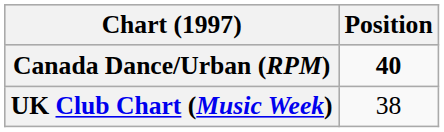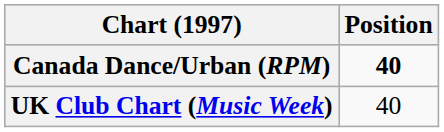 <table class="wikitable sortable plainrowheaders" style="text-align:center">
 <tr>
 <th scope="col">Chart (1997)</th>
 <th scope="col">Position</th>
 </tr>
 <tr>
 <th scope="row">Canada Dance/Urban (<em>RPM</em>)</th>
 <td><strong>40</strong></td>
 </tr>
 <tr>
 <th scope="row">UK <a href='#'>Club Chart</a> (<em><a href='#'>Music Week</a></em>)</th>
-<td>38</td>
+<td>40</td>
 </tr>
 </table>
